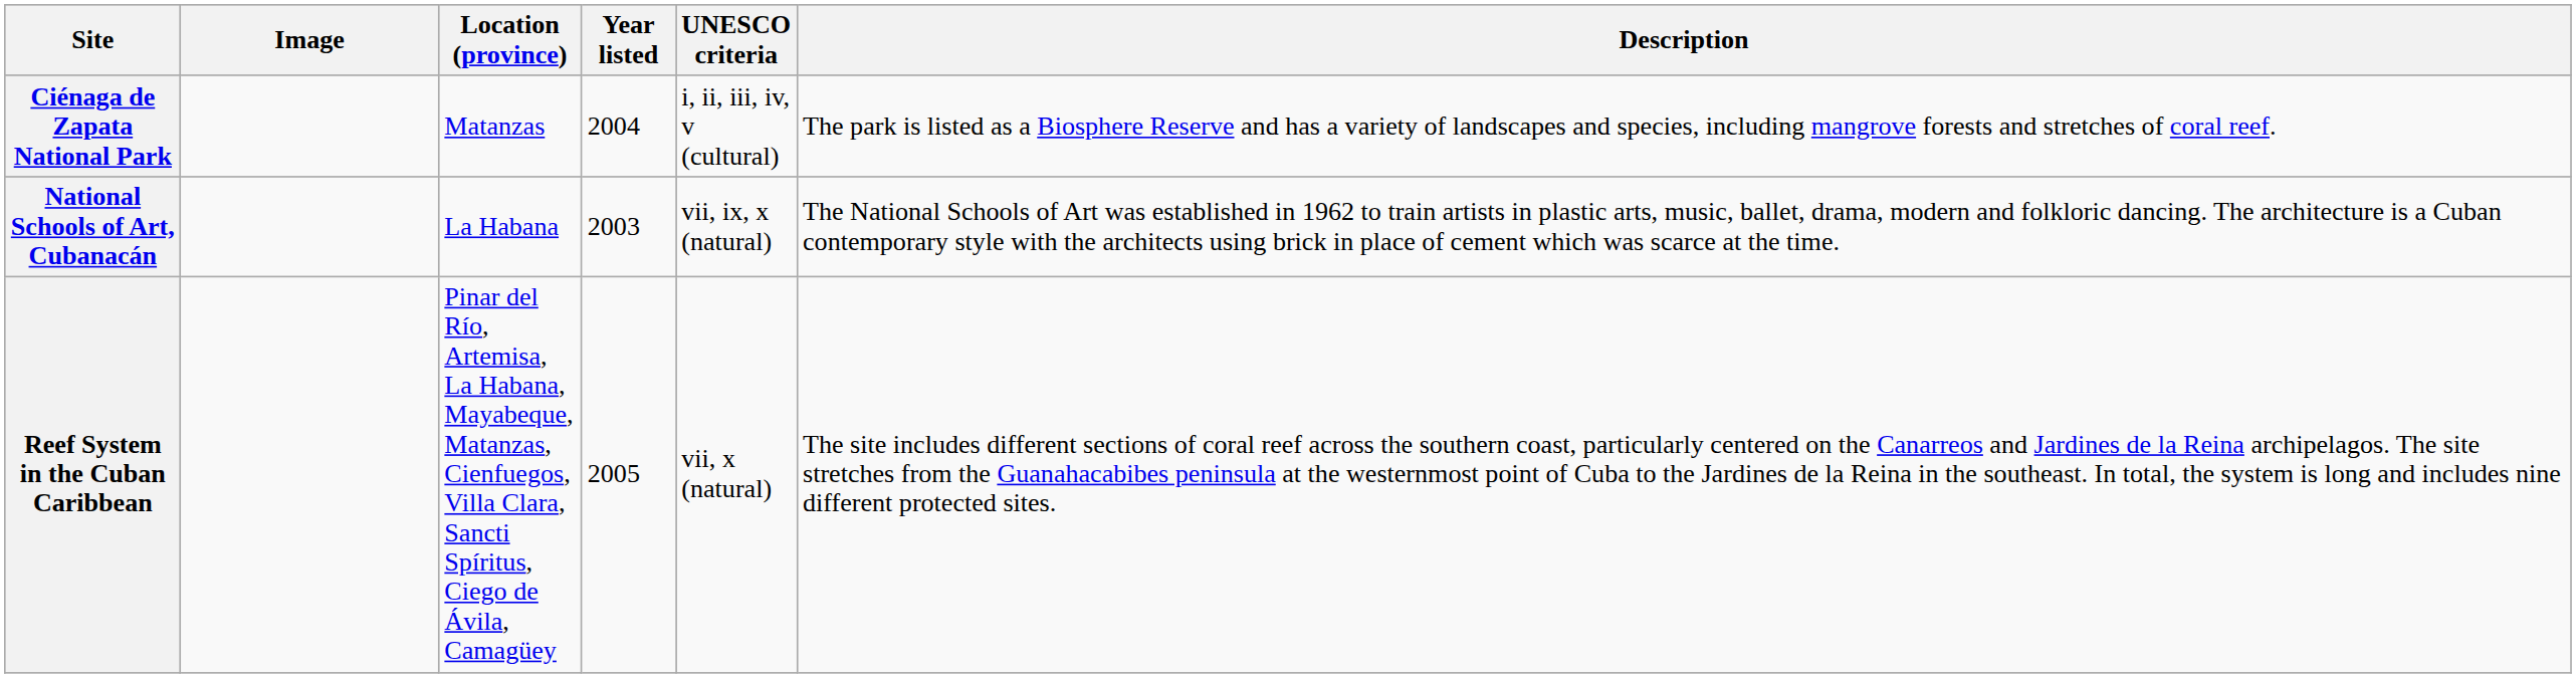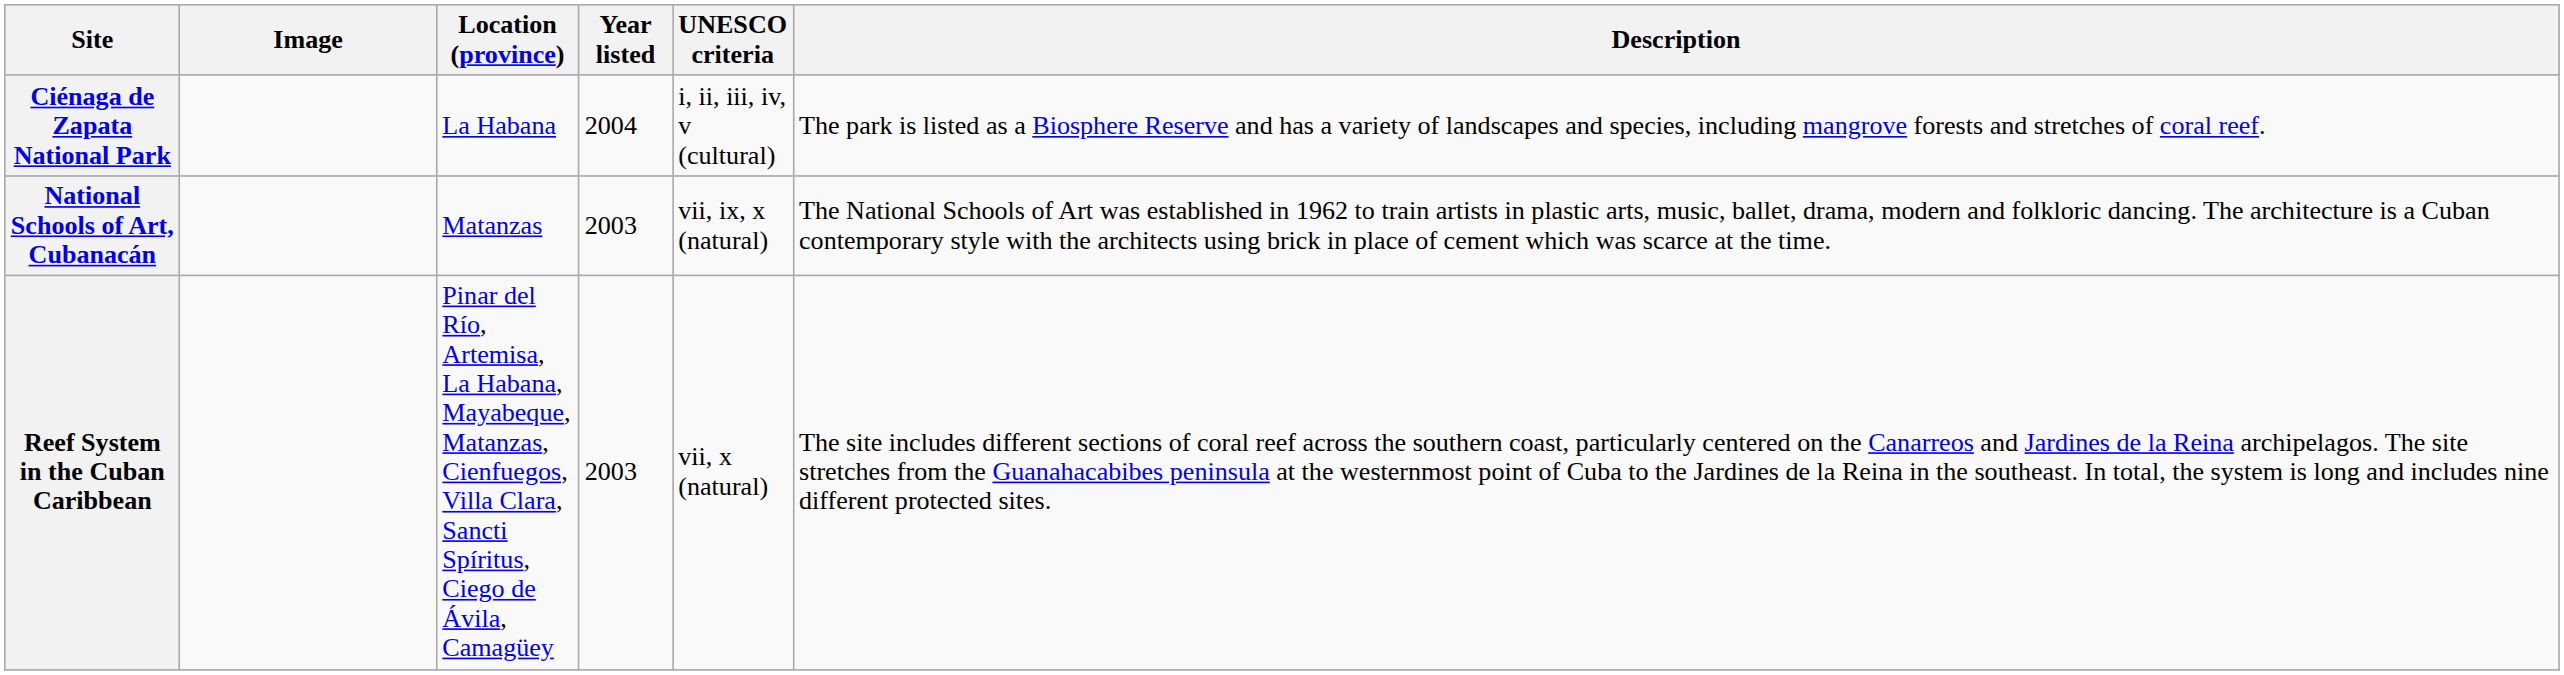 <table class="wikitable sortable plainrowheaders">
 <tr>
 <th style="width:100px;" scope="col">Site</th>
 <th class="unsortable" style="width:150px;" scope="col">Image</th>
 <th style="width:80px;" scope="col">Location (<a href='#'>province</a>)</th>
 <th style="width:50px;" scope="col">Year listed</th>
 <th style="width:60px;" scope="col">UNESCO criteria</th>
 <th scope="col" class="unsortable">Description</th>
 </tr>
 <tr>
 <th scope="row"><a href='#'>Ciénaga de Zapata National Park</a></th>
 <td></td>
-<td><a href='#'>Matanzas</a></td>
+<td><a href='#'>La Habana</a></td>
 <td>2004</td>
 <td>i, ii, iii, iv, v (cultural)</td>
 <td>The park is listed as a <a href='#'>Biosphere Reserve</a> and has a variety of landscapes and species, including <a href='#'>mangrove</a> forests and stretches of <a href='#'>coral reef</a>.</td>
 </tr>
 <tr>
 <th scope="row"><a href='#'>National Schools of Art, Cubanacán</a></th>
 <td></td>
-<td><a href='#'>La Habana</a></td>
+<td><a href='#'>Matanzas</a></td>
 <td>2003</td>
 <td>vii, ix, x (natural)</td>
 <td>The National Schools of Art was established in 1962 to train artists in plastic arts, music, ballet, drama, modern and folkloric dancing. The architecture is a Cuban contemporary style with the architects using brick in place of cement which was scarce at the time.</td>
 </tr>
 <tr>
 <th scope="row">Reef System in the Cuban Caribbean</th>
 <td></td>
 <td><a href='#'>Pinar del Río</a>, <a href='#'>Artemisa</a>, <a href='#'>La Habana</a>, <a href='#'>Mayabeque</a>, <a href='#'>Matanzas</a>, <a href='#'>Cienfuegos</a>, <a href='#'>Villa Clara</a>, <a href='#'>Sancti Spíritus</a>, <a href='#'>Ciego de Ávila</a>, <a href='#'>Camagüey</a></td>
-<td>2005</td>
+<td>2003</td>
 <td>vii, x (natural)</td>
 <td>The site includes different sections of coral reef across the southern coast, particularly centered on the <a href='#'>Canarreos</a> and <a href='#'>Jardines de la Reina</a> archipelagos. The site stretches from the <a href='#'>Guanahacabibes peninsula</a> at the westernmost point of Cuba to the Jardines de la Reina in the southeast. In total, the system is  long and includes nine different protected sites.</td>
 </tr>
 </table>
